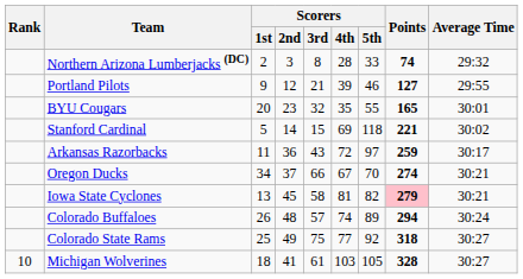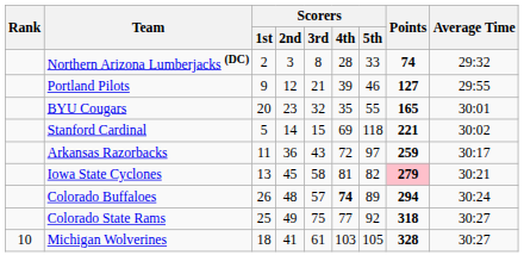 <table class="wikitable sortable" style="text-align:center">
 <tr>
 <th rowspan="2">Rank</th>
 <th rowspan="2">Team</th>
 <th colspan="5">Scorers</th>
 <th rowspan="2">Points</th>
 <th rowspan="2">Average Time</th>
 </tr>
 <tr>
 <th>1st</th>
 <th>2nd</th>
 <th>3rd</th>
 <th>4th</th>
 <th>5th</th>
 </tr>
 <tr>
 <td></td>
 <td align=left><a href='#'>Northern Arizona Lumberjacks</a> <sup><strong>(DC)</strong></sup></td>
 <td>2</td>
 <td>3</td>
 <td>8</td>
 <td>28</td>
 <td>33</td>
 <td><strong>74</strong></td>
 <td>29:32</td>
 </tr>
 <tr>
 <td></td>
 <td align=left><a href='#'>Portland Pilots</a></td>
 <td>9</td>
 <td>12</td>
 <td>21</td>
 <td>39</td>
 <td>46</td>
 <td><strong>127</strong></td>
 <td>29:55</td>
 </tr>
 <tr>
 <td></td>
 <td align=left><a href='#'>BYU Cougars</a></td>
 <td>20</td>
 <td>23</td>
 <td>32</td>
 <td>35</td>
 <td>55</td>
 <td><strong>165</strong></td>
 <td>30:01</td>
 </tr>
 <tr>
 <td></td>
 <td align=left><a href='#'>Stanford Cardinal</a></td>
 <td>5</td>
 <td>14</td>
 <td>15</td>
 <td>69</td>
 <td>118</td>
 <td><strong>221</strong></td>
 <td>30:02</td>
 </tr>
 <tr>
 <td></td>
 <td align=left><a href='#'>Arkansas Razorbacks</a></td>
 <td>11</td>
 <td>36</td>
 <td>43</td>
 <td>72</td>
 <td>97</td>
 <td><strong>259</strong></td>
 <td>30:17</td>
 </tr>
 <tr>
 <td></td>
-<td align=left><a href='#'>Oregon Ducks</a></td>
-<td>34</td>
-<td>37</td>
-<td>66</td>
-<td>67</td>
-<td>70</td>
-<td><strong>274</strong></td>
-<td>30:21</td>
-</tr>
-<tr>
-<td></td>
 <td align=left><a href='#'>Iowa State Cyclones</a></td>
 <td>13</td>
 <td>45</td>
 <td>58</td>
 <td>81</td>
 <td>82</td>
 <td style="background: pink;"><strong>279</strong></td>
 <td>30:21</td>
 </tr>
 <tr>
 <td></td>
 <td align=left><a href='#'>Colorado Buffaloes</a></td>
 <td>26</td>
 <td>48</td>
 <td>57</td>
-<td>74</td>
+<td><strong>74</strong></td>
 <td>89</td>
 <td><strong>294</strong></td>
 <td>30:24</td>
 </tr>
 <tr>
 <td></td>
 <td align=left><a href='#'>Colorado State Rams</a></td>
 <td>25</td>
 <td>49</td>
 <td>75</td>
 <td>77</td>
 <td>92</td>
 <td><strong>318</strong></td>
 <td>30:27</td>
 </tr>
 <tr>
 <td>10</td>
 <td align=left><a href='#'>Michigan Wolverines</a></td>
 <td>18</td>
 <td>41</td>
 <td>61</td>
 <td>103</td>
 <td>105</td>
 <td><strong>328</strong></td>
 <td>30:27</td>
 </tr>
 </table>
